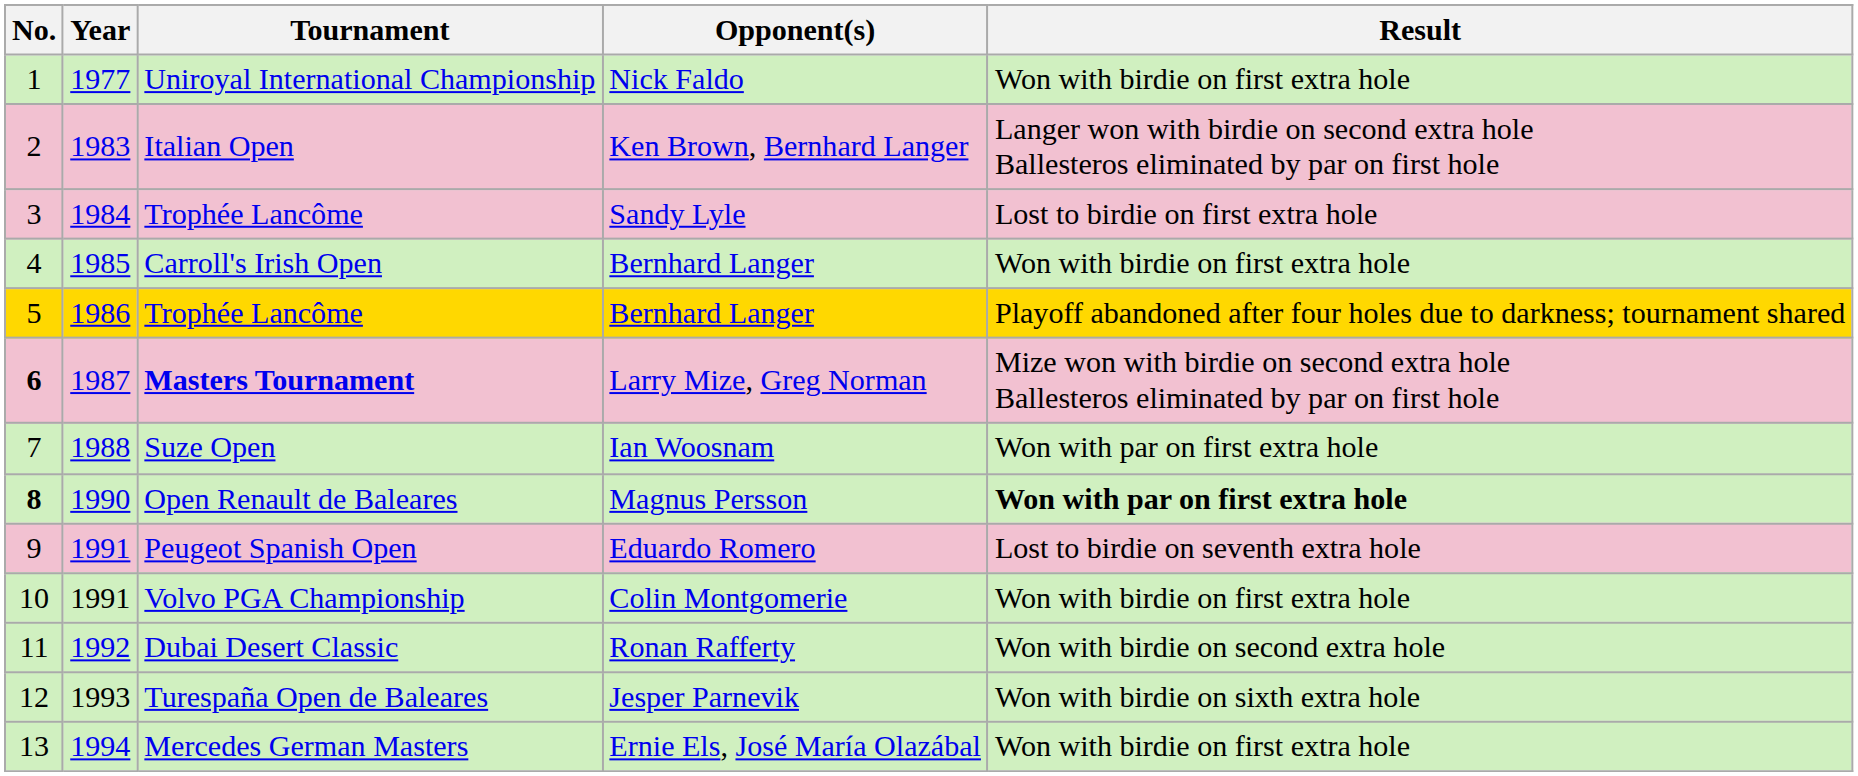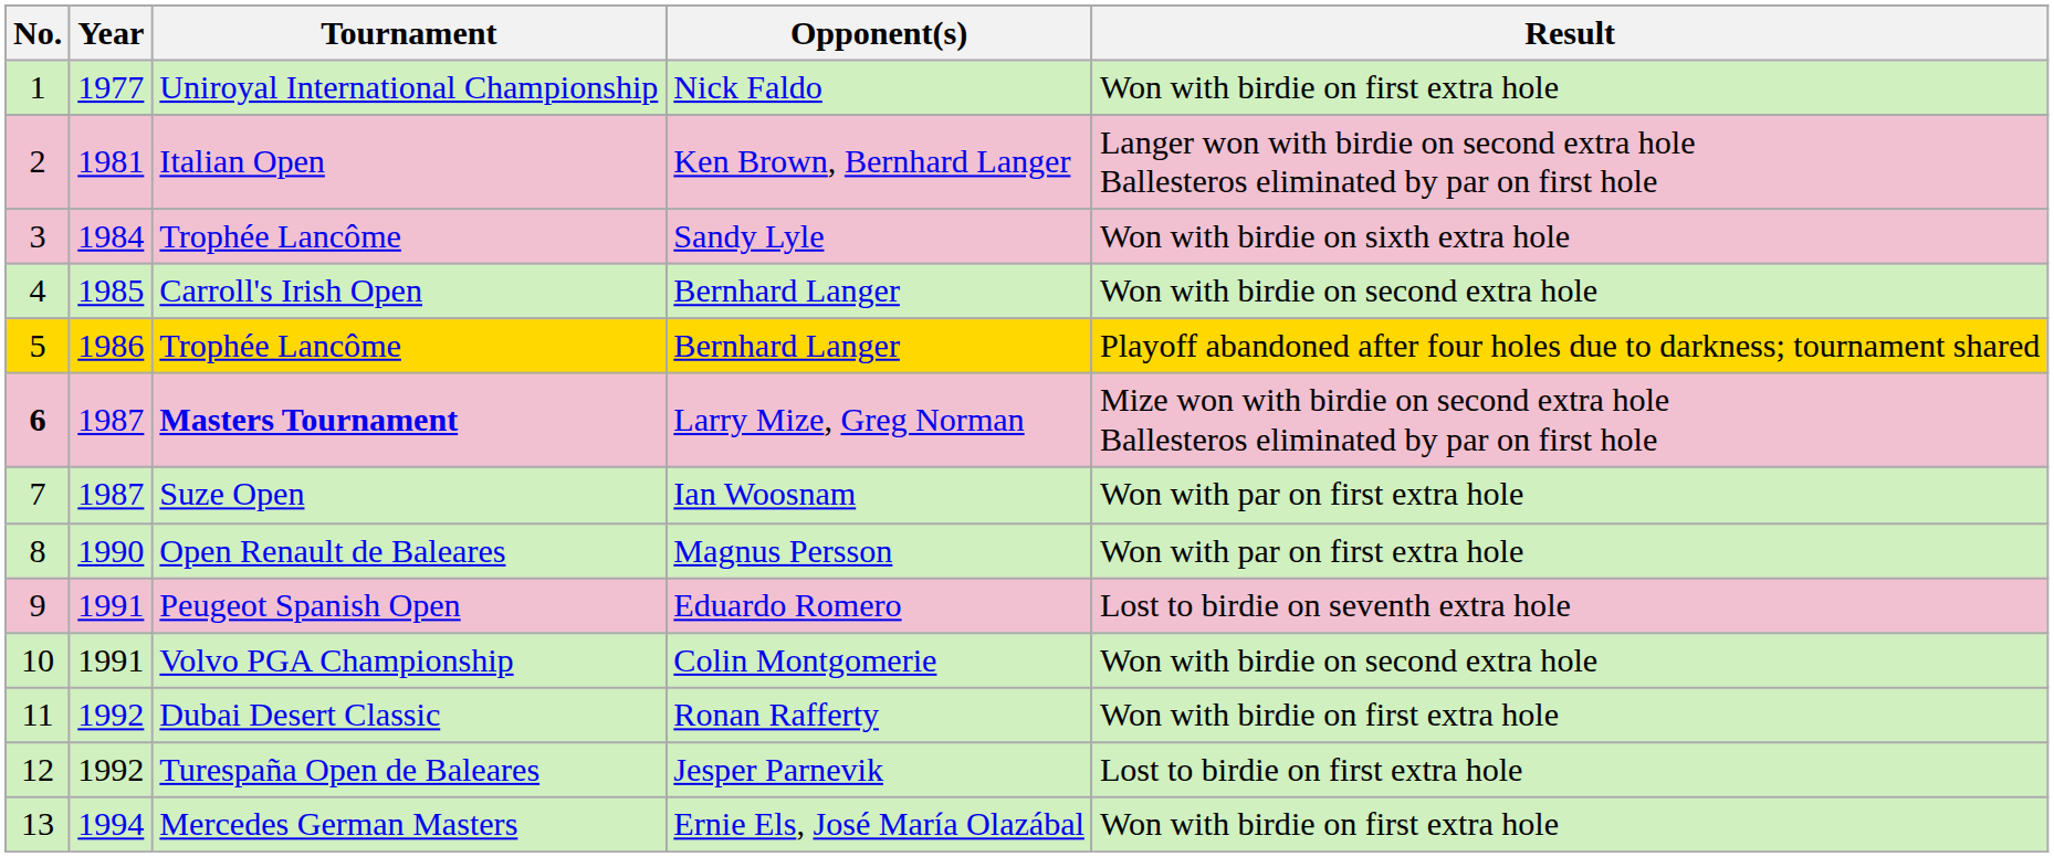 <table class="wikitable" style="font-size:95%;">
 <tr>
 <th>No.</th>
 <th>Year</th>
 <th>Tournament</th>
 <th>Opponent(s)</th>
 <th>Result</th>
 </tr>
 <tr style="background:#D0F0C0;">
 <td align=center>1</td>
 <td><a href='#'>1977</a></td>
 <td><a href='#'>Uniroyal International Championship</a></td>
 <td> <a href='#'>Nick Faldo</a></td>
 <td>Won with birdie on first extra hole</td>
 </tr>
 <tr style="background:#F2C1D1;">
 <td align=center>2</td>
-<td><a href='#'>1983</a></td>
+<td><a href='#'>1981</a></td>
 <td><a href='#'>Italian Open</a></td>
 <td> <a href='#'>Ken Brown</a>,  <a href='#'>Bernhard Langer</a></td>
 <td>Langer won with birdie on second extra hole<br>Ballesteros eliminated by par on first hole</td>
 </tr>
 <tr style="background:#F2C1D1;">
 <td align=center>3</td>
 <td><a href='#'>1984</a></td>
 <td><a href='#'>Trophée Lancôme</a></td>
 <td> <a href='#'>Sandy Lyle</a></td>
-<td>Lost to birdie on first extra hole</td>
+<td>Won with birdie on sixth extra hole</td>
 </tr>
 <tr style="background:#D0F0C0;">
 <td align=center>4</td>
 <td><a href='#'>1985</a></td>
 <td><a href='#'>Carroll's Irish Open</a></td>
 <td> <a href='#'>Bernhard Langer</a></td>
-<td>Won with birdie on first extra hole</td>
+<td>Won with birdie on second extra hole</td>
 </tr>
 <tr style="background:#FFD800;">
 <td align=center>5</td>
 <td><a href='#'>1986</a></td>
 <td><a href='#'>Trophée Lancôme</a></td>
 <td> <a href='#'>Bernhard Langer</a></td>
 <td>Playoff abandoned after four holes due to darkness; tournament shared</td>
 </tr>
 <tr style="background:#F2C1D1;">
 <td align=center><strong>6</strong></td>
 <td><a href='#'>1987</a></td>
 <td><strong><a href='#'>Masters Tournament</a></strong></td>
 <td> <a href='#'>Larry Mize</a>,  <a href='#'>Greg Norman</a></td>
 <td>Mize won with birdie on second extra hole<br>Ballesteros eliminated by par on first hole</td>
 </tr>
 <tr style="background:#D0F0C0;">
 <td align=center>7</td>
-<td><a href='#'>1988</a></td>
+<td><a href='#'>1987</a></td>
 <td><a href='#'>Suze Open</a></td>
 <td> <a href='#'>Ian Woosnam</a></td>
 <td>Won with par on first extra hole</td>
 </tr>
 <tr style="background:#D0F0C0;">
-<td align=center><strong>8</strong></td>
+<td align=center>8</td>
 <td><a href='#'>1990</a></td>
 <td><a href='#'>Open Renault de Baleares</a></td>
 <td> <a href='#'>Magnus Persson</a></td>
-<td><strong>Won with par on first extra hole</strong></td>
+<td>Won with par on first extra hole</td>
 </tr>
 <tr style="background:#F2C1D1;">
 <td align=center>9</td>
 <td><a href='#'>1991</a></td>
 <td><a href='#'>Peugeot Spanish Open</a></td>
 <td> <a href='#'>Eduardo Romero</a></td>
 <td>Lost to birdie on seventh extra hole</td>
 </tr>
 <tr style="background:#D0F0C0;">
 <td align=center>10</td>
 <td>1991</td>
 <td><a href='#'>Volvo PGA Championship</a></td>
 <td> <a href='#'>Colin Montgomerie</a></td>
-<td>Won with birdie on first extra hole</td>
+<td>Won with birdie on second extra hole</td>
 </tr>
 <tr style="background:#D0F0C0;">
 <td align=center>11</td>
 <td><a href='#'>1992</a></td>
 <td><a href='#'>Dubai Desert Classic</a></td>
 <td> <a href='#'>Ronan Rafferty</a></td>
-<td>Won with birdie on second extra hole</td>
+<td>Won with birdie on first extra hole</td>
 </tr>
 <tr style="background:#D0F0C0;">
 <td align=center>12</td>
-<td>1993</td>
+<td>1992</td>
 <td><a href='#'>Turespaña Open de Baleares</a></td>
 <td> <a href='#'>Jesper Parnevik</a></td>
-<td>Won with birdie on sixth extra hole</td>
+<td>Lost to birdie on first extra hole</td>
 </tr>
 <tr style="background:#D0F0C0;">
 <td align=center>13</td>
 <td><a href='#'>1994</a></td>
 <td><a href='#'>Mercedes German Masters</a></td>
 <td> <a href='#'>Ernie Els</a>,  <a href='#'>José María Olazábal</a></td>
 <td>Won with birdie on first extra hole</td>
 </tr>
 </table>
